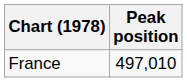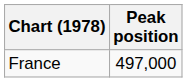 <table class="wikitable">
 <tr>
 <th>Chart (1978)</th>
 <th>Peak<br>position</th>
 </tr>
 <tr>
 <td align="left">France</td>
-<td style="text-align:center;">497,010</td>
+<td style="text-align:center;">497,000</td>
 </tr>
 </table>
